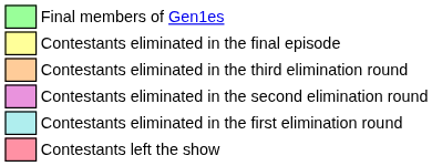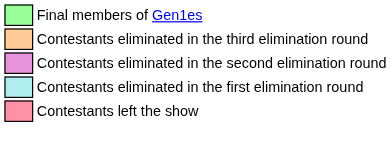 <table class="toccolours" style="font-size: 75%; white-space: nowrap">
 <tr>
 <td style="background:#99FF99; border: 1px solid black">      </td>
 <td>Final members of <a href='#'>Gen1es</a></td>
-</tr>
-<tr>
-<td style="background:#FFFF99; border: 1px solid black">      </td>
-<td>Contestants eliminated in the final episode</td>
 </tr>
 <tr>
 <td style="background:#FFCC99; border: 1px solid black">      </td>
 <td>Contestants eliminated in the third elimination round</td>
 </tr>
 <tr>
 <td style="background:#E993DD; border: 1px solid black">      </td>
 <td>Contestants eliminated in the second elimination round</td>
 </tr>
 <tr>
 <td style="background:#AFEEEE; border: 1px solid black">      </td>
 <td>Contestants eliminated in the first elimination round</td>
 </tr>
 <tr>
 <td style="background:#FF91A4; border: 1px solid black">      </td>
 <td>Contestants left the show</td>
 </tr>
 </table>
